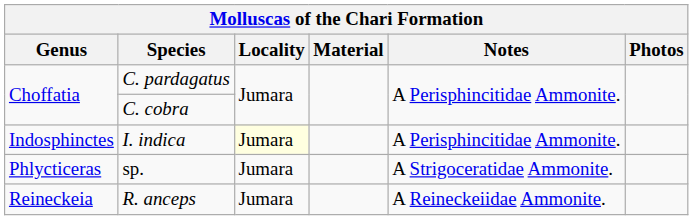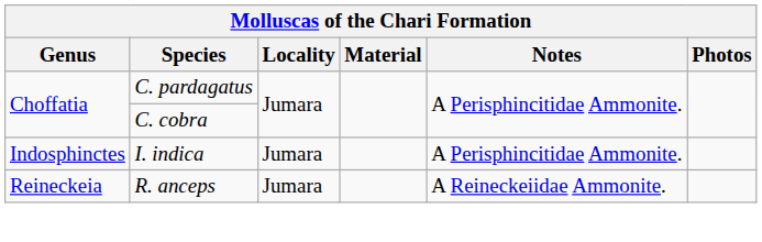 <table class="wikitable" align="center">
 <tr>
 <th colspan="6" align="center"><a href='#'>Molluscas</a> of the Chari Formation</th>
 </tr>
 <tr>
 <th>Genus</th>
 <th>Species</th>
 <th>Locality</th>
 <th>Material</th>
 <th>Notes</th>
 <th>Photos</th>
 </tr>
 <tr>
 <td rowspan="2"><a href='#'>Choffatia</a></td>
 <td><em>C. pardagatus</em></td>
 <td rowspan="2">Jumara</td>
 <td rowspan="2"></td>
 <td rowspan="2">A <a href='#'>Perisphincitidae</a> <a href='#'>Ammonite</a>.</td>
 <td rowspan="2"></td>
 </tr>
 <tr>
 <td><em>C. cobra</em></td>
 </tr>
 <tr>
 <td><a href='#'>Indosphinctes</a></td>
 <td><em>I. indica</em></td>
-<td style="background: lightyellow;">Jumara</td>
+<td>Jumara</td>
 <td></td>
 <td>A <a href='#'>Perisphincitidae</a> <a href='#'>Ammonite</a>.</td>
-<td></td>
-</tr>
-<tr>
-<td><a href='#'>Phlycticeras</a></td>
-<td>sp.</td>
-<td>Jumara</td>
-<td></td>
-<td>A <a href='#'>Strigoceratidae</a> <a href='#'>Ammonite</a>.</td>
 <td></td>
 </tr>
 <tr>
 <td><a href='#'>Reineckeia</a></td>
 <td><em>R. anceps</em></td>
 <td>Jumara</td>
 <td></td>
 <td>A <a href='#'>Reineckeiidae</a> <a href='#'>Ammonite</a>.</td>
 <td></td>
 </tr>
 </table>
